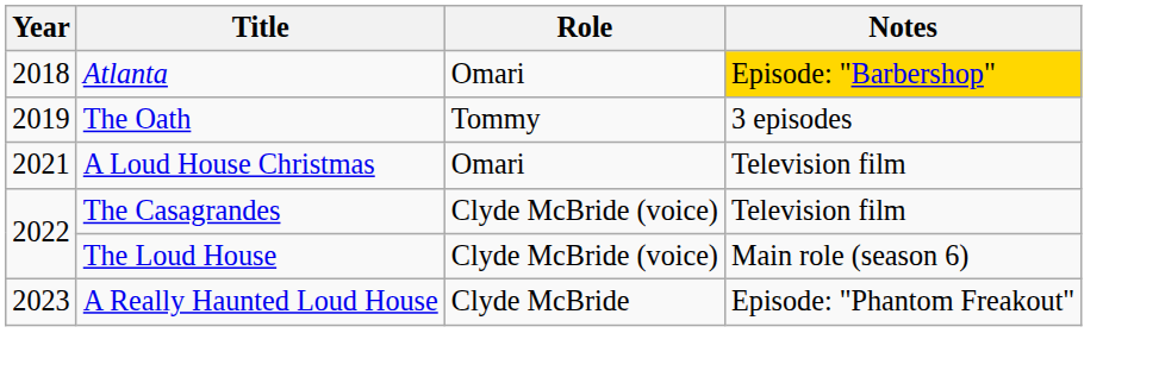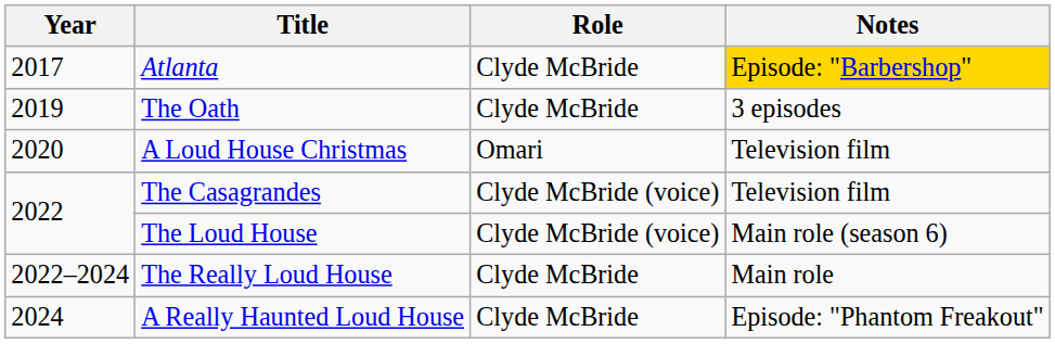 <table class="wikitable sortable">
 <tr>
 <th>Year</th>
 <th>Title</th>
 <th>Role</th>
 <th class="unsortable">Notes</th>
 </tr>
 <tr>
-<td>2018</td>
+<td>2017</td>
 <td><em><a href='#'>Atlanta</a></td>
-<td>Omari</td>
+<td>Clyde McBride</td>
 <td style="background: gold;">Episode: "<a href='#'>Barbershop</a>"</td>
 </tr>
 <tr>
 <td>2019</td>
 <td></em><a href='#'>The Oath</a><em></td>
-<td>Tommy</td>
+<td>Clyde McBride</td>
 <td>3 episodes</td>
 </tr>
 <tr>
-<td>2021</td>
+<td>2020</td>
 <td></em><a href='#'>A Loud House Christmas</a><em></td>
 <td>Omari</td>
 <td>Television film</td>
 </tr>
 <tr>
 <td rowspan="2">2022</td>
 <td></em><a href='#'>The Casagrandes</a><em></td>
 <td>Clyde McBride (voice)</td>
 <td>Television film</td>
 </tr>
 <tr>
 <td></em><a href='#'>The Loud House</a><em></td>
 <td>Clyde McBride (voice)</td>
 <td>Main role (season 6)</td>
 </tr>
 <tr>
-<td>2023</td>
+<td>2022–2024</td>
+<td></em><a href='#'>The Really Loud House</a><em></td>
+<td>Clyde McBride</td>
+<td>Main role</td>
+</tr>
+<tr>
+<td>2024</td>
 <td></em><a href='#'>A Really Haunted Loud House</a><em></td>
 <td>Clyde McBride</td>
 <td>Episode: "Phantom Freakout"</td>
 </tr>
 </table>
